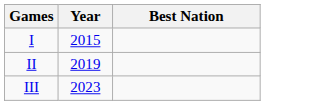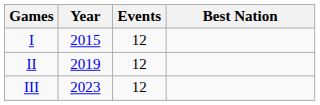 <table class=wikitable>
 <tr>
 <th width=50>Games</th>
 <th width=50>Year</th>
+<th width=50>Events</th>
 <th width=150>Best Nation</th>
 </tr>
 <tr>
 <td align=center><a href='#'>I</a></td>
 <td align=center><a href='#'>2015</a></td>
+<td align=center>12</td>
 <td></td>
 </tr>
 <tr>
 <td align=center><a href='#'>II</a></td>
 <td align=center><a href='#'>2019</a></td>
+<td align=center>12</td>
 <td></td>
 </tr>
 <tr>
 <td align=center><a href='#'>III</a></td>
 <td align=center><a href='#'>2023</a></td>
+<td align=center>12</td>
 <td></td>
 </tr>
 </table>
